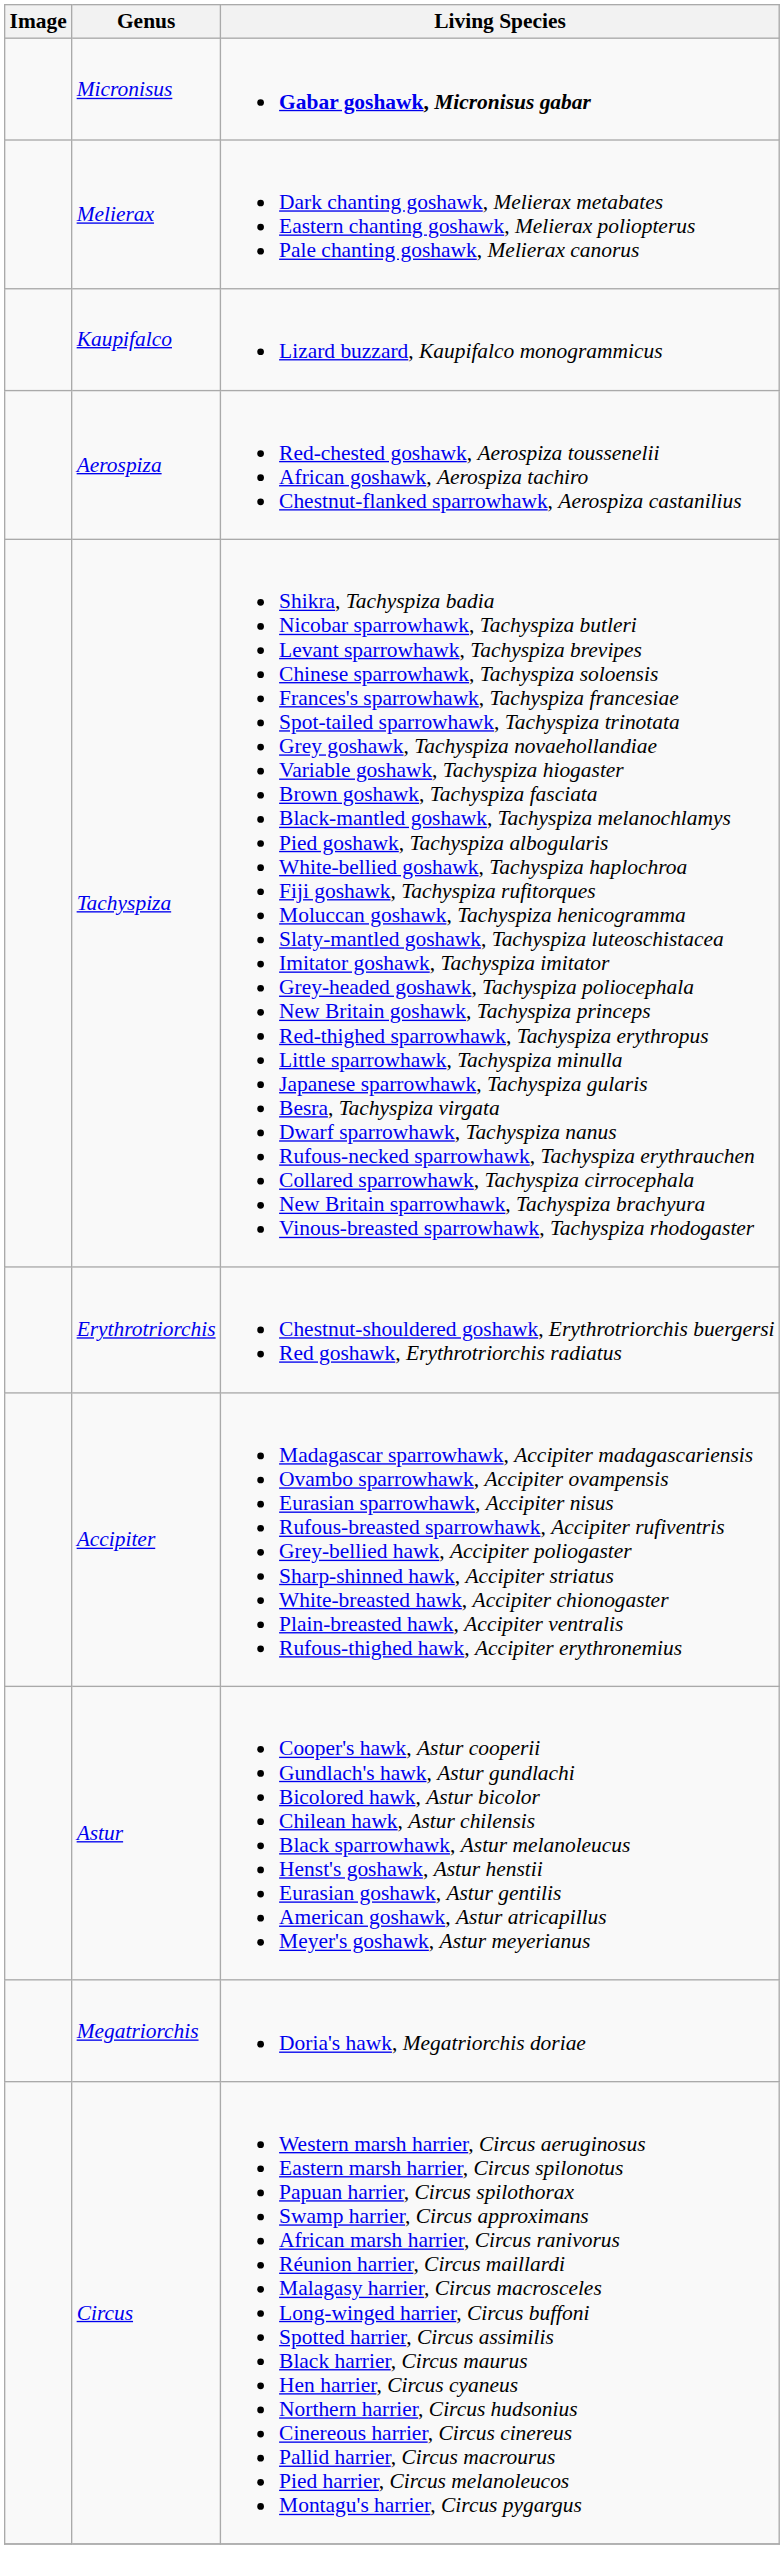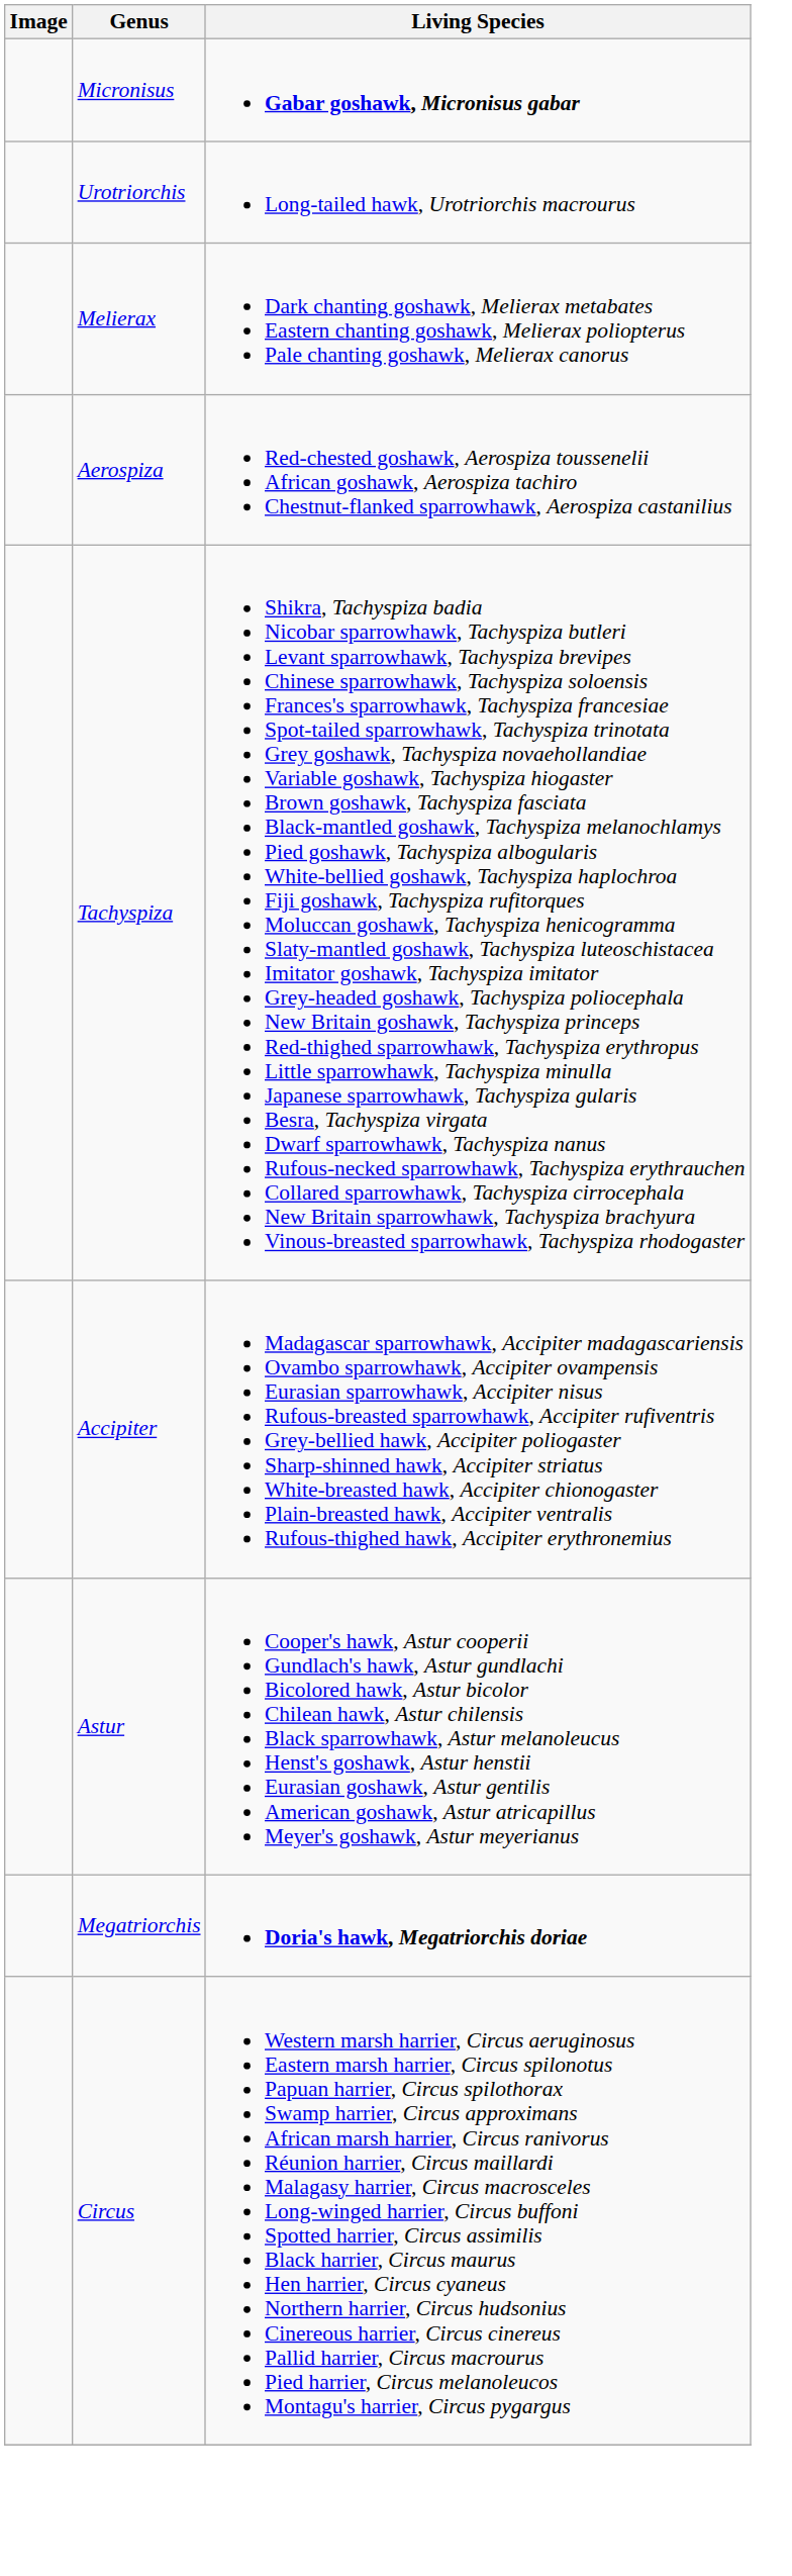 <table class="wikitable">
 <tr>
 <th>Image</th>
 <th>Genus</th>
 <th>Living Species</th>
 </tr>
 <tr>
 <td></td>
 <td><em><a href='#'>Micronisus</a></em> </td>
 <td><strong><br><ul><li><a href='#'>Gabar goshawk</a>, <em>Micronisus gabar</em></li></ul></strong></td>
 </tr>
 <tr>
 <td></td>
-<td><em><a href='#'>Melierax</a></em> </td>
-<td><br><ul><li><a href='#'>Dark chanting goshawk</a>, <em>Melierax metabates</em></li><li><a href='#'>Eastern chanting goshawk</a>, <em>Melierax poliopterus</em></li><li><a href='#'>Pale chanting goshawk</a>, <em>Melierax canorus</em></li></ul></td>
+<td><em><a href='#'>Urotriorchis</a></em>  </td>
+<td><br><ul><li><a href='#'>Long-tailed hawk</a>, <em>Urotriorchis macrourus</em></li></ul></td>
 </tr>
 <tr>
 <td></td>
-<td><em><a href='#'>Kaupifalco</a></em> </td>
-<td><br><ul><li><a href='#'>Lizard buzzard</a>, <em>Kaupifalco monogrammicus</em></li></ul></td>
+<td><em><a href='#'>Melierax</a></em> </td>
+<td><br><ul><li><a href='#'>Dark chanting goshawk</a>, <em>Melierax metabates</em></li><li><a href='#'>Eastern chanting goshawk</a>, <em>Melierax poliopterus</em></li><li><a href='#'>Pale chanting goshawk</a>, <em>Melierax canorus</em></li></ul></td>
 </tr>
 <tr>
 <td></td>
 <td><em><a href='#'>Aerospiza</a></em> </td>
 <td><br><ul><li><a href='#'>Red-chested goshawk</a>, <em>Aerospiza toussenelii</em></li><li><a href='#'>African goshawk</a>, <em>Aerospiza tachiro</em></li><li><a href='#'>Chestnut-flanked sparrowhawk</a>, <em>Aerospiza castanilius</em></li></ul></td>
 </tr>
 <tr>
 <td></td>
 <td><em><a href='#'>Tachyspiza</a></em> </td>
 <td><br><ul><li><a href='#'>Shikra</a>, <em>Tachyspiza badia</em></li><li><a href='#'>Nicobar sparrowhawk</a>, <em>Tachyspiza butleri</em></li><li><a href='#'>Levant sparrowhawk</a>, <em>Tachyspiza brevipes</em></li><li><a href='#'>Chinese sparrowhawk</a>, <em>Tachyspiza soloensis</em></li><li><a href='#'>Frances's sparrowhawk</a>, <em>Tachyspiza francesiae</em></li><li><a href='#'>Spot-tailed sparrowhawk</a>, <em>Tachyspiza trinotata</em></li><li><a href='#'>Grey goshawk</a>, <em>Tachyspiza novaehollandiae</em></li><li><a href='#'>Variable goshawk</a>, <em>Tachyspiza hiogaster</em></li><li><a href='#'>Brown goshawk</a>, <em>Tachyspiza fasciata</em></li><li><a href='#'>Black-mantled goshawk</a>, <em>Tachyspiza melanochlamys</em></li><li><a href='#'>Pied goshawk</a>, <em>Tachyspiza albogularis</em></li><li><a href='#'>White-bellied goshawk</a>, <em>Tachyspiza haplochroa</em></li><li><a href='#'>Fiji goshawk</a>, <em>Tachyspiza rufitorques</em></li><li><a href='#'>Moluccan goshawk</a>, <em>Tachyspiza henicogramma</em></li><li><a href='#'>Slaty-mantled goshawk</a>, <em>Tachyspiza luteoschistacea</em></li><li><a href='#'>Imitator goshawk</a>, <em>Tachyspiza imitator</em></li><li><a href='#'>Grey-headed goshawk</a>, <em>Tachyspiza poliocephala</em></li><li><a href='#'>New Britain goshawk</a>, <em>Tachyspiza princeps</em></li><li><a href='#'>Red-thighed sparrowhawk</a>, <em>Tachyspiza erythropus</em></li><li><a href='#'>Little sparrowhawk</a>, <em>Tachyspiza minulla</em></li><li><a href='#'>Japanese sparrowhawk</a>, <em>Tachyspiza gularis</em></li><li><a href='#'>Besra</a>, <em>Tachyspiza virgata</em></li><li><a href='#'>Dwarf sparrowhawk</a>, <em>Tachyspiza nanus</em></li><li><a href='#'>Rufous-necked sparrowhawk</a>, <em>Tachyspiza erythrauchen</em></li><li><a href='#'>Collared sparrowhawk</a>, <em>Tachyspiza cirrocephala</em></li><li><a href='#'>New Britain sparrowhawk</a>, <em>Tachyspiza brachyura</em></li><li><a href='#'>Vinous-breasted sparrowhawk</a>, <em>Tachyspiza rhodogaster</em></li></ul></td>
-</tr>
-<tr>
-<td></td>
-<td><em><a href='#'>Erythrotriorchis</a></em> </td>
-<td><br><ul><li><a href='#'>Chestnut-shouldered goshawk</a>, <em>Erythrotriorchis buergersi</em></li><li><a href='#'>Red goshawk</a>, <em>Erythrotriorchis radiatus</em></li></ul></td>
 </tr>
 <tr>
 <td></td>
 <td><em><a href='#'>Accipiter</a></em> </td>
 <td><br><ul><li><a href='#'>Madagascar sparrowhawk</a>, <em>Accipiter madagascariensis</em></li><li><a href='#'>Ovambo sparrowhawk</a>, <em>Accipiter ovampensis</em></li><li><a href='#'>Eurasian sparrowhawk</a>, <em>Accipiter nisus</em></li><li><a href='#'>Rufous-breasted sparrowhawk</a>, <em>Accipiter rufiventris</em></li><li><a href='#'>Grey-bellied hawk</a>, <em>Accipiter poliogaster</em></li><li><a href='#'>Sharp-shinned hawk</a>, <em>Accipiter striatus</em></li><li><a href='#'>White-breasted hawk</a>, <em>Accipiter chionogaster</em></li><li><a href='#'>Plain-breasted hawk</a>, <em>Accipiter ventralis</em></li><li><a href='#'>Rufous-thighed hawk</a>, <em>Accipiter erythronemius</em></li></ul></td>
 </tr>
 <tr>
 <td></td>
 <td><em><a href='#'>Astur</a></em> </td>
 <td><br><ul><li><a href='#'>Cooper's hawk</a>, <em>Astur cooperii</em></li><li><a href='#'>Gundlach's hawk</a>, <em>Astur gundlachi</em></li><li><a href='#'>Bicolored hawk</a>, <em>Astur bicolor</em></li><li><a href='#'>Chilean hawk</a>, <em>Astur chilensis</em></li><li><a href='#'>Black sparrowhawk</a>, <em>Astur melanoleucus</em></li><li><a href='#'>Henst's goshawk</a>, <em>Astur henstii</em></li><li><a href='#'>Eurasian goshawk</a>, <em>Astur gentilis</em></li><li><a href='#'>American goshawk</a>, <em>Astur atricapillus</em></li><li><a href='#'>Meyer's goshawk</a>, <em>Astur meyerianus</em></li></ul></td>
 </tr>
 <tr>
 <td></td>
 <td><em><a href='#'>Megatriorchis</a></em> </td>
-<td><br><ul><li><a href='#'>Doria's hawk</a>, <em>Megatriorchis doriae</em></li></ul></td>
+<td><strong><br><ul><li><a href='#'>Doria's hawk</a>, <em>Megatriorchis doriae</em></li></ul></strong></td>
 </tr>
 <tr>
 <td></td>
 <td><em><a href='#'>Circus</a></em> </td>
 <td><br><ul><li><a href='#'>Western marsh harrier</a>, <em>Circus aeruginosus</em></li><li><a href='#'>Eastern marsh harrier</a>, <em>Circus spilonotus</em></li><li><a href='#'>Papuan harrier</a>, <em>Circus spilothorax</em></li><li><a href='#'>Swamp harrier</a>, <em>Circus approximans</em></li><li><a href='#'>African marsh harrier</a>, <em>Circus ranivorus</em></li><li><a href='#'>Réunion harrier</a>, <em>Circus maillardi</em></li><li><a href='#'>Malagasy harrier</a>, <em>Circus macrosceles</em></li><li><a href='#'>Long-winged harrier</a>, <em>Circus buffoni</em></li><li><a href='#'>Spotted harrier</a>, <em>Circus assimilis</em></li><li><a href='#'>Black harrier</a>, <em>Circus maurus</em></li><li><a href='#'>Hen harrier</a>, <em>Circus cyaneus</em></li><li><a href='#'>Northern harrier</a>, <em>Circus hudsonius</em></li><li><a href='#'>Cinereous harrier</a>, <em>Circus cinereus</em></li><li><a href='#'>Pallid harrier</a>, <em>Circus macrourus</em></li><li><a href='#'>Pied harrier</a>, <em>Circus melanoleucos</em></li><li><a href='#'>Montagu's harrier</a>, <em>Circus pygargus</em></li></ul></td>
 </tr>
 <tr>
 </tr>
 </table>
